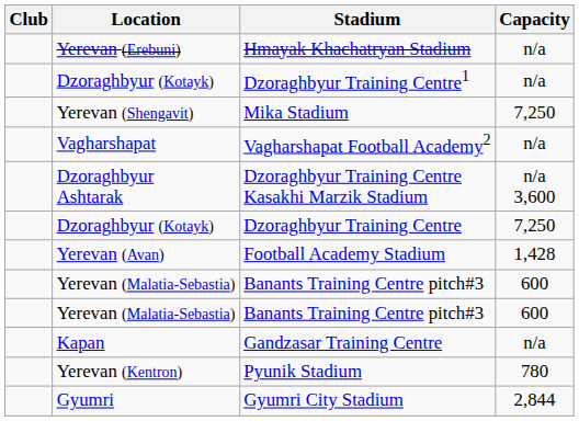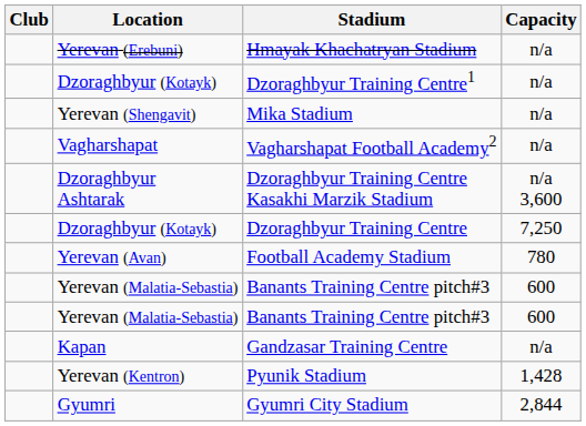 <table class="wikitable sortable">
 <tr>
 <th>Club</th>
 <th>Location</th>
 <th>Stadium</th>
 <th>Capacity</th>
 </tr>
 <tr>
 <td></td>
 <td><s><a href='#'>Yerevan</a> <small>(<a href='#'>Erebuni</a>) </small></s></td>
 <td><s><a href='#'>Hmayak Khachatryan Stadium</a></s></td>
 <td style="text-align:center;">n/a</td>
 </tr>
 <tr>
 <td></td>
 <td><a href='#'>Dzoraghbyur</a> <small>(<a href='#'>Kotayk</a>)</small></td>
 <td><a href='#'>Dzoraghbyur Training Centre</a><sup>1</sup></td>
 <td style="text-align:center;">n/a</td>
 </tr>
 <tr>
 <td></td>
 <td>Yerevan <small>(<a href='#'>Shengavit</a>)</small></td>
 <td><a href='#'>Mika Stadium</a></td>
-<td style="text-align:center;">7,250</td>
+<td style="text-align:center;">n/a</td>
 </tr>
 <tr>
 <td></td>
 <td><a href='#'>Vagharshapat</a></td>
 <td><a href='#'>Vagharshapat Football Academy</a><sup>2</sup></td>
 <td style="text-align:center;">n/a</td>
 </tr>
 <tr>
 <td></td>
 <td><a href='#'>Dzoraghbyur</a> <br> <a href='#'>Ashtarak</a></td>
 <td><a href='#'>Dzoraghbyur Training Centre</a><br> <a href='#'>Kasakhi Marzik Stadium</a></td>
 <td style="text-align:center;">n/a <br> 3,600</td>
 </tr>
 <tr>
 <td></td>
 <td><a href='#'>Dzoraghbyur</a> <small>(<a href='#'>Kotayk</a>)</small></td>
 <td><a href='#'>Dzoraghbyur Training Centre</a></td>
 <td style="text-align:center;">7,250</td>
 </tr>
 <tr>
 <td></td>
 <td><a href='#'>Yerevan</a> <small>(<a href='#'>Avan</a>)</small></td>
 <td><a href='#'>Football Academy Stadium</a></td>
-<td style="text-align:center;">1,428</td>
+<td style="text-align:center;">780</td>
 </tr>
 <tr>
 <td></td>
 <td>Yerevan <small>(<a href='#'>Malatia-Sebastia</a>)</small></td>
 <td><a href='#'>Banants Training Centre</a> pitch#3</td>
 <td style="text-align:center;">600</td>
 </tr>
 <tr>
 <td></td>
 <td>Yerevan <small>(<a href='#'>Malatia-Sebastia</a>)</small></td>
 <td><a href='#'>Banants Training Centre</a> pitch#3</td>
 <td style="text-align:center;">600</td>
 </tr>
 <tr>
 <td></td>
 <td><a href='#'>Kapan</a></td>
 <td><a href='#'>Gandzasar Training Centre</a></td>
 <td style="text-align:center;">n/a</td>
 </tr>
 <tr>
 <td></td>
 <td>Yerevan <small>(<a href='#'>Kentron</a>)</small></td>
 <td><a href='#'>Pyunik Stadium</a></td>
-<td style="text-align:center;">780</td>
+<td style="text-align:center;">1,428</td>
 </tr>
 <tr>
 <td></td>
 <td><a href='#'>Gyumri</a></td>
 <td><a href='#'>Gyumri City Stadium</a></td>
 <td style="text-align:center;">2,844</td>
 </tr>
 </table>
